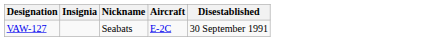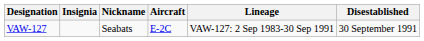 <table class="wikitable">
 <tr>
 <th>Designation</th>
 <th>Insignia</th>
 <th>Nickname</th>
 <th>Aircraft</th>
+<th>Lineage</th>
 <th>Disestablished</th>
 </tr>
 <tr>
 <td><a href='#'>VAW-127</a></td>
 <td></td>
 <td>Seabats</td>
 <td><a href='#'>E-2C</a></td>
+<td style="white-space: nowrap;">VAW-127: 2 Sep 1983-30 Sep 1991</td>
 <td>30 September 1991</td>
 </tr>
 </table>
